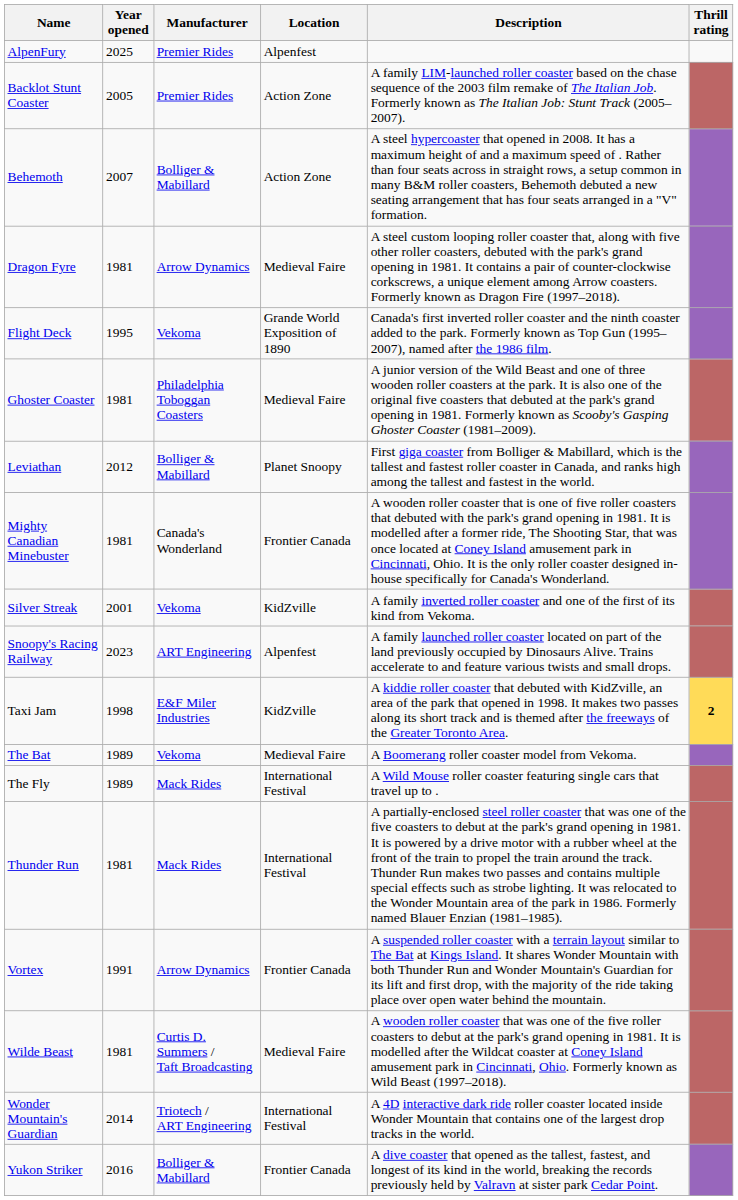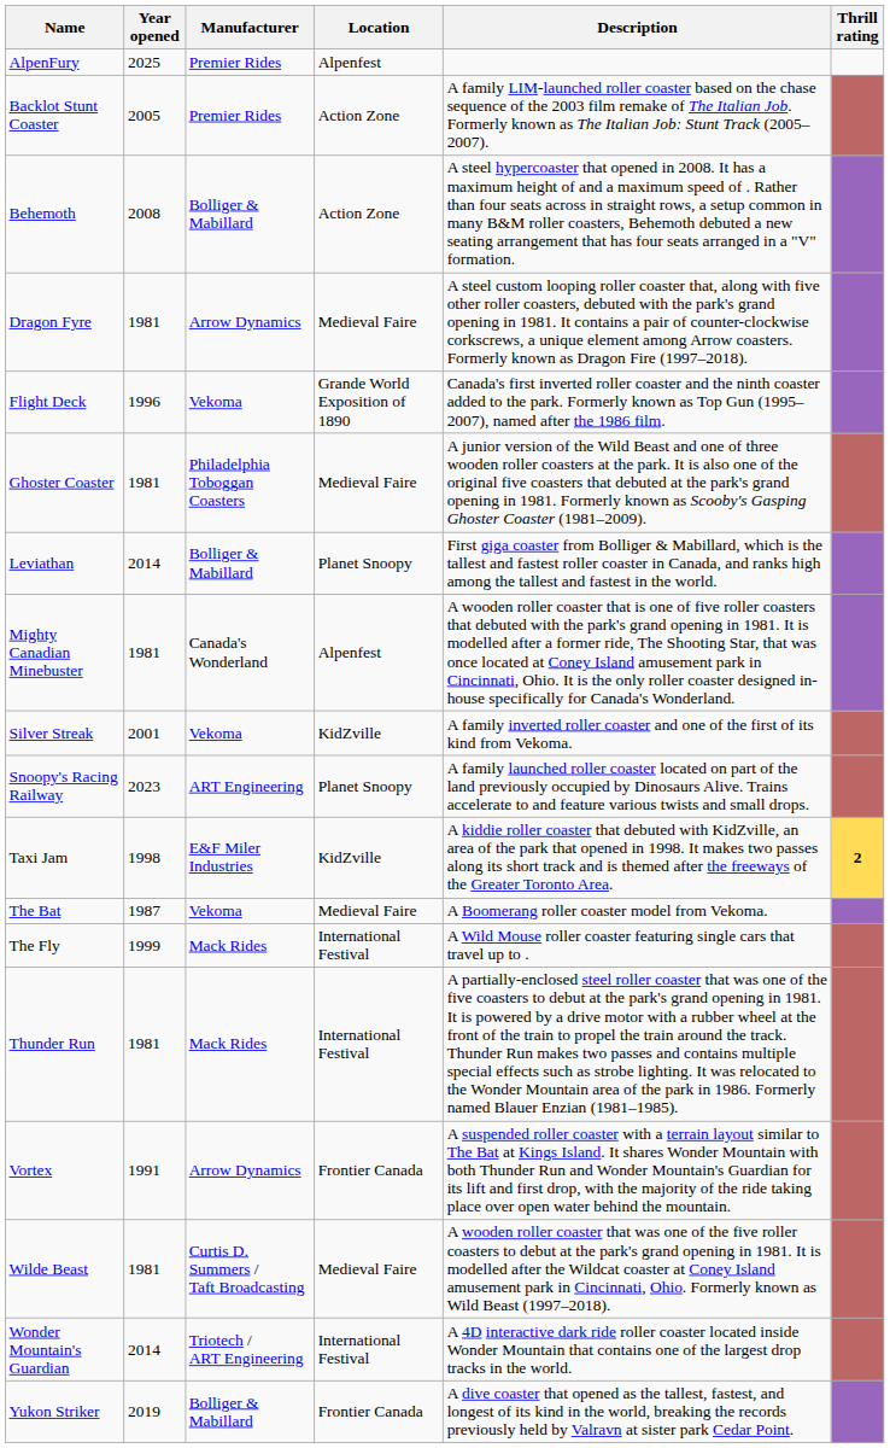 <table class="wikitable sortable">
 <tr>
 <th width=110px>Name</th>
 <th>Year opened</th>
 <th width=120px>Manufacturer</th>
 <th width=120px>Location</th>
 <th>Description</th>
 <th style=max-width:4em>Thrill rating</th>
 </tr>
 <tr>
 <td><a href='#'>AlpenFury</a></td>
 <td>2025</td>
 <td><a href='#'>Premier Rides</a></td>
 <td>Alpenfest</td>
 <td></td>
 <td align="center"><strong></strong></td>
 </tr>
 <tr>
 <td><a href='#'>Backlot Stunt Coaster</a></td>
 <td>2005</td>
 <td><a href='#'>Premier Rides</a></td>
 <td>Action Zone</td>
 <td>A family <a href='#'>LIM</a>-<a href='#'>launched roller coaster</a> based on the chase sequence of the 2003 film remake of <em><a href='#'>The Italian Job</a></em>. Formerly known as <em>The Italian Job: Stunt Track</em> (2005–2007).</td>
 <td bgcolor="#BC6666" align="center"><strong></strong></td>
 </tr>
 <tr>
 <td><a href='#'>Behemoth</a></td>
-<td>2007</td>
+<td>2008</td>
 <td><a href='#'>Bolliger & Mabillard</a></td>
 <td>Action Zone</td>
 <td>A steel <a href='#'>hypercoaster</a> that opened in 2008. It has a maximum height of  and a maximum speed of . Rather than four seats across in straight rows, a setup common in many B&M roller coasters, Behemoth debuted a new seating arrangement that has four seats arranged in a "V" formation.</td>
 <td bgcolor="#9866BC" align="center"><strong></strong></td>
 </tr>
 <tr>
 <td><a href='#'>Dragon Fyre</a></td>
 <td>1981</td>
 <td><a href='#'>Arrow Dynamics</a></td>
 <td>Medieval Faire</td>
 <td>A steel custom looping roller coaster that, along with five other roller coasters, debuted with the park's grand opening in 1981. It contains a pair of counter-clockwise corkscrews, a unique element among Arrow coasters. Formerly known as Dragon Fire (1997–2018).</td>
 <td bgcolor="#9866BC" align="center"><strong></strong></td>
 </tr>
 <tr>
 <td><a href='#'>Flight Deck</a></td>
-<td>1995</td>
+<td>1996</td>
 <td><a href='#'>Vekoma</a></td>
 <td>Grande World Exposition of 1890</td>
 <td>Canada's first inverted roller coaster and the ninth coaster added to the park. Formerly known as Top Gun (1995–2007), named after <a href='#'>the 1986 film</a>.</td>
 <td bgcolor="#9866BC" align="center"><strong></strong></td>
 </tr>
 <tr>
 <td><a href='#'>Ghoster Coaster</a></td>
 <td>1981</td>
 <td><a href='#'>Philadelphia Toboggan Coasters</a></td>
 <td>Medieval Faire</td>
 <td>A junior version of the Wild Beast and one of three wooden roller coasters at the park. It is also one of the original five coasters that debuted at the park's grand opening in 1981. Formerly known as <em>Scooby's Gasping Ghoster Coaster</em> (1981–2009).</td>
 <td bgcolor="#BC6666" align="center"><strong></strong></td>
 </tr>
 <tr>
 <td><a href='#'>Leviathan</a></td>
-<td>2012</td>
+<td>2014</td>
 <td><a href='#'>Bolliger & Mabillard</a></td>
 <td>Planet Snoopy</td>
 <td>First <a href='#'>giga coaster</a> from Bolliger & Mabillard, which is the tallest and fastest roller coaster in Canada, and ranks high among the tallest and fastest in the world.</td>
 <td bgcolor="#9866BC" align="center"><strong></strong></td>
 </tr>
 <tr>
 <td><a href='#'>Mighty Canadian Minebuster</a></td>
 <td>1981</td>
 <td>Canada's Wonderland</td>
-<td>Frontier Canada</td>
+<td>Alpenfest</td>
 <td>A wooden roller coaster that is one of five roller coasters that debuted with the park's grand opening in 1981. It is modelled after a former ride, The Shooting Star, that was once located at <a href='#'>Coney Island</a> amusement park in <a href='#'>Cincinnati</a>, Ohio. It is the only roller coaster designed in-house specifically for Canada's Wonderland.</td>
 <td bgcolor="#9866BC" align="center"><strong></strong></td>
 </tr>
 <tr>
 <td><a href='#'>Silver Streak</a></td>
 <td>2001</td>
 <td><a href='#'>Vekoma</a></td>
 <td>KidZville</td>
 <td>A family <a href='#'>inverted roller coaster</a> and one of the first of its kind from Vekoma.</td>
 <td bgcolor="#BC6666" align="center"><strong></strong></td>
 </tr>
 <tr>
 <td><a href='#'>Snoopy's Racing Railway</a></td>
 <td>2023</td>
 <td><a href='#'>ART Engineering</a></td>
-<td>Alpenfest</td>
+<td>Planet Snoopy</td>
 <td>A family <a href='#'>launched roller coaster</a> located on part of the land previously occupied by Dinosaurs Alive. Trains accelerate to  and feature various twists and small drops.</td>
 <td bgcolor="#BC6666" align="center"><strong></strong></td>
 </tr>
 <tr>
 <td>Taxi Jam</td>
 <td>1998</td>
 <td><a href='#'>E&F Miler Industries</a></td>
 <td>KidZville</td>
 <td>A <a href='#'>kiddie roller coaster</a> that debuted with KidZville, an area of the park that opened in 1998. It makes two passes along its short track and is themed after <a href='#'>the freeways</a> of the <a href='#'>Greater Toronto Area</a>.</td>
 <td bgcolor="#FFDB58" align="center"><strong>2</strong></td>
 </tr>
 <tr>
 <td><a href='#'>The Bat</a></td>
-<td>1989</td>
+<td>1987</td>
 <td><a href='#'>Vekoma</a></td>
 <td>Medieval Faire</td>
 <td>A <a href='#'>Boomerang</a> roller coaster model from Vekoma.</td>
 <td bgcolor="#9866BC" align="center"><strong></strong></td>
 </tr>
 <tr>
 <td>The Fly</td>
-<td>1989</td>
+<td>1999</td>
 <td><a href='#'>Mack Rides</a></td>
 <td>International Festival</td>
 <td>A <a href='#'>Wild Mouse</a> roller coaster featuring single cars that travel up to .</td>
 <td bgcolor="#BC6666" align="center"><strong></strong></td>
 </tr>
 <tr>
 <td><a href='#'>Thunder Run</a></td>
 <td>1981</td>
 <td><a href='#'>Mack Rides</a></td>
 <td>International Festival</td>
 <td>A partially-enclosed <a href='#'>steel roller coaster</a> that was one of the five coasters to debut at the park's grand opening in 1981. It is powered by a drive motor with a rubber wheel at the front of the train to propel the train around the track. Thunder Run makes two passes and contains multiple special effects such as strobe lighting. It was relocated to the Wonder Mountain area of the park in 1986. Formerly named Blauer Enzian (1981–1985).</td>
 <td bgcolor="#BC6666" align="center"><strong></strong></td>
 </tr>
 <tr>
 <td><a href='#'>Vortex</a></td>
 <td>1991</td>
 <td><a href='#'>Arrow Dynamics</a></td>
 <td>Frontier Canada</td>
 <td>A <a href='#'>suspended roller coaster</a> with a <a href='#'>terrain layout</a> similar to <a href='#'>The Bat</a> at <a href='#'>Kings Island</a>. It shares Wonder Mountain with both Thunder Run and Wonder Mountain's Guardian for its lift and first drop, with the majority of the ride taking place over open water behind the mountain.</td>
 <td bgcolor="#BC6666" align="center"><strong></strong></td>
 </tr>
 <tr>
 <td><a href='#'>Wilde Beast</a></td>
 <td>1981</td>
 <td><a href='#'>Curtis D. Summers</a> /<br><a href='#'>Taft Broadcasting</a></td>
 <td>Medieval Faire</td>
 <td>A <a href='#'>wooden roller coaster</a> that was one of the five roller coasters to debut at the park's grand opening in 1981. It is modelled after the Wildcat coaster at <a href='#'>Coney Island</a> amusement park in <a href='#'>Cincinnati</a>, <a href='#'>Ohio</a>. Formerly known as Wild Beast (1997–2018).</td>
 <td bgcolor="#BC6666" align="center"><strong></strong></td>
 </tr>
 <tr>
 <td><a href='#'>Wonder Mountain's Guardian</a></td>
 <td>2014</td>
 <td><a href='#'>Triotech</a> /<br><a href='#'>ART Engineering</a></td>
 <td>International Festival</td>
 <td>A <a href='#'>4D</a> <a href='#'>interactive dark ride</a> roller coaster located inside Wonder Mountain that contains one of the largest drop tracks in the world.</td>
 <td bgcolor="#BC6666" align="center"><strong></strong></td>
 </tr>
 <tr>
 <td><a href='#'>Yukon Striker</a></td>
-<td>2016</td>
+<td>2019</td>
 <td><a href='#'>Bolliger & Mabillard</a></td>
 <td>Frontier Canada</td>
 <td>A <a href='#'>dive coaster</a> that opened as the tallest, fastest, and longest of its kind in the world, breaking the records previously held by <a href='#'>Valravn</a> at sister park <a href='#'>Cedar Point</a>.</td>
 <td bgcolor="#9866BC" align="center"><strong></strong></td>
 </tr>
 </table>
